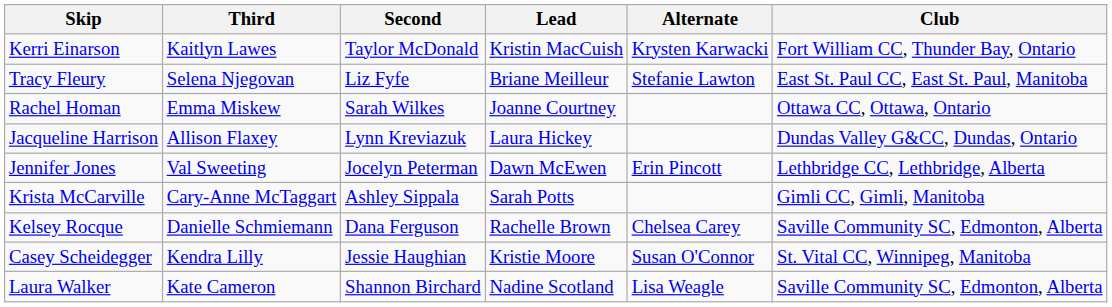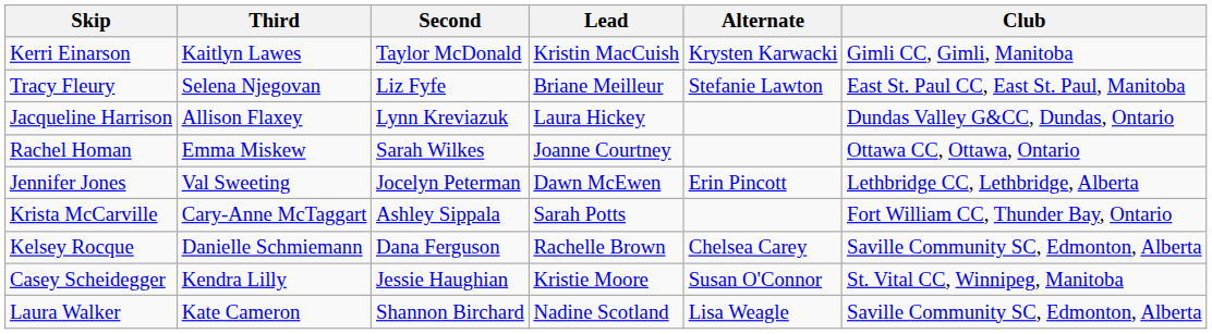 <table class="wikitable">
 <tr>
 <th scope="col">Skip</th>
 <th scope="col">Third</th>
 <th scope="col">Second</th>
 <th scope="col">Lead</th>
 <th scope="col">Alternate</th>
 <th scope="col">Club</th>
 </tr>
 <tr>
 <td><a href='#'>Kerri Einarson</a></td>
 <td><a href='#'>Kaitlyn Lawes</a></td>
 <td><a href='#'>Taylor McDonald</a></td>
 <td><a href='#'>Kristin MacCuish</a></td>
 <td><a href='#'>Krysten Karwacki</a></td>
-<td> <a href='#'>Fort William CC</a>, <a href='#'>Thunder Bay</a>, <a href='#'>Ontario</a></td>
+<td> <a href='#'>Gimli CC</a>, <a href='#'>Gimli</a>, <a href='#'>Manitoba</a></td>
 </tr>
 <tr>
 <td><a href='#'>Tracy Fleury</a></td>
 <td><a href='#'>Selena Njegovan</a></td>
 <td><a href='#'>Liz Fyfe</a></td>
 <td><a href='#'>Briane Meilleur</a></td>
 <td><a href='#'>Stefanie Lawton</a></td>
 <td> <a href='#'>East St. Paul CC</a>, <a href='#'>East St. Paul</a>, <a href='#'>Manitoba</a></td>
 </tr>
 <tr>
+<td><a href='#'>Jacqueline Harrison</a></td>
+<td><a href='#'>Allison Flaxey</a></td>
+<td><a href='#'>Lynn Kreviazuk</a></td>
+<td><a href='#'>Laura Hickey</a></td>
+<td></td>
+<td> <a href='#'>Dundas Valley G&CC</a>, <a href='#'>Dundas</a>, <a href='#'>Ontario</a></td>
+</tr>
+<tr>
 <td><a href='#'>Rachel Homan</a></td>
 <td><a href='#'>Emma Miskew</a></td>
 <td><a href='#'>Sarah Wilkes</a></td>
 <td><a href='#'>Joanne Courtney</a></td>
 <td></td>
 <td> <a href='#'>Ottawa CC</a>, <a href='#'>Ottawa</a>, <a href='#'>Ontario</a></td>
-</tr>
-<tr>
-<td><a href='#'>Jacqueline Harrison</a></td>
-<td><a href='#'>Allison Flaxey</a></td>
-<td><a href='#'>Lynn Kreviazuk</a></td>
-<td><a href='#'>Laura Hickey</a></td>
-<td></td>
-<td> <a href='#'>Dundas Valley G&CC</a>, <a href='#'>Dundas</a>, <a href='#'>Ontario</a></td>
 </tr>
 <tr>
 <td><a href='#'>Jennifer Jones</a></td>
 <td><a href='#'>Val Sweeting</a></td>
 <td><a href='#'>Jocelyn Peterman</a></td>
 <td><a href='#'>Dawn McEwen</a></td>
 <td><a href='#'>Erin Pincott</a></td>
 <td> <a href='#'>Lethbridge CC</a>, <a href='#'>Lethbridge</a>, <a href='#'>Alberta</a></td>
 </tr>
 <tr>
 <td><a href='#'>Krista McCarville</a></td>
 <td><a href='#'>Cary-Anne McTaggart</a></td>
 <td><a href='#'>Ashley Sippala</a></td>
 <td><a href='#'>Sarah Potts</a></td>
 <td></td>
-<td> <a href='#'>Gimli CC</a>, <a href='#'>Gimli</a>, <a href='#'>Manitoba</a></td>
+<td> <a href='#'>Fort William CC</a>, <a href='#'>Thunder Bay</a>, <a href='#'>Ontario</a></td>
 </tr>
 <tr>
 <td><a href='#'>Kelsey Rocque</a></td>
 <td><a href='#'>Danielle Schmiemann</a></td>
 <td><a href='#'>Dana Ferguson</a></td>
 <td><a href='#'>Rachelle Brown</a></td>
 <td><a href='#'>Chelsea Carey</a></td>
 <td> <a href='#'>Saville Community SC</a>, <a href='#'>Edmonton</a>, <a href='#'>Alberta</a></td>
 </tr>
 <tr>
 <td><a href='#'>Casey Scheidegger</a></td>
 <td><a href='#'>Kendra Lilly</a></td>
 <td><a href='#'>Jessie Haughian</a></td>
 <td><a href='#'>Kristie Moore</a></td>
 <td><a href='#'>Susan O'Connor</a></td>
 <td> <a href='#'>St. Vital CC</a>, <a href='#'>Winnipeg</a>, <a href='#'>Manitoba</a></td>
 </tr>
 <tr>
 <td><a href='#'>Laura Walker</a></td>
 <td><a href='#'>Kate Cameron</a></td>
 <td><a href='#'>Shannon Birchard</a></td>
 <td><a href='#'>Nadine Scotland</a></td>
 <td><a href='#'>Lisa Weagle</a></td>
 <td> <a href='#'>Saville Community SC</a>, <a href='#'>Edmonton</a>, <a href='#'>Alberta</a></td>
 </tr>
 </table>
